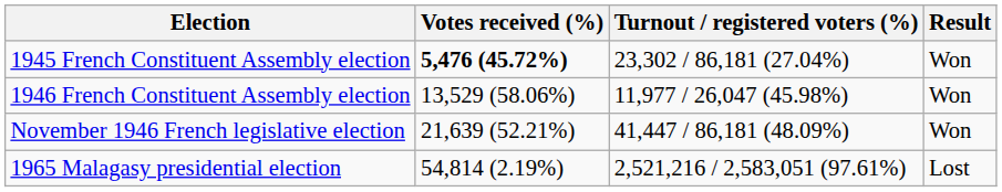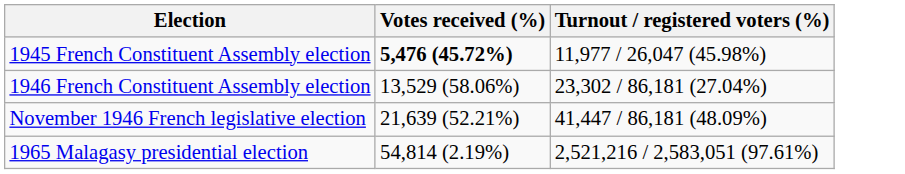 <table class="wikitable">
 <tr>
 <th>Election</th>
 <th>Votes received (%)</th>
 <th>Turnout / registered voters (%)</th>
-<th>Result</th>
 </tr>
 <tr>
 <td><a href='#'>1945 French Constituent Assembly election</a></td>
 <td><strong>5,476 (45.72%)</strong></td>
-<td>23,302 / 86,181 (27.04%)</td>
-<td>Won</td>
+<td>11,977 / 26,047 (45.98%)</td>
 </tr>
 <tr>
 <td><a href='#'>1946 French Constituent Assembly election</a></td>
 <td>13,529 (58.06%)</td>
-<td>11,977 / 26,047 (45.98%)</td>
-<td>Won</td>
+<td>23,302 / 86,181 (27.04%)</td>
 </tr>
 <tr>
 <td><a href='#'>November 1946 French legislative election</a></td>
 <td>21,639 (52.21%)</td>
 <td>41,447 / 86,181 (48.09%)</td>
-<td>Won</td>
 </tr>
 <tr>
 <td><a href='#'>1965 Malagasy presidential election</a></td>
 <td>54,814 (2.19%)</td>
 <td>2,521,216 / 2,583,051 (97.61%)</td>
-<td>Lost</td>
 </tr>
 </table>
